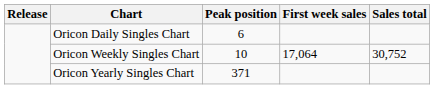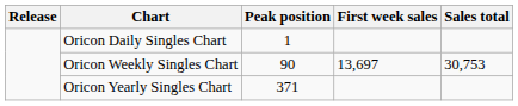 <table class="wikitable">
 <tr>
 <th>Release</th>
 <th>Chart</th>
 <th>Peak position</th>
 <th>First week sales</th>
 <th>Sales total</th>
 </tr>
 <tr>
 <td rowspan="3"></td>
 <td>Oricon Daily Singles Chart</td>
-<td align="center">6</td>
+<td align="center">1</td>
 <td></td>
 <td></td>
 </tr>
 <tr>
 <td>Oricon Weekly Singles Chart</td>
-<td align="center">10</td>
-<td>17,064</td>
-<td>30,752</td>
+<td align="center">90</td>
+<td>13,697</td>
+<td>30,753</td>
 </tr>
 <tr>
 <td>Oricon Yearly Singles Chart</td>
 <td align="center">371</td>
 <td></td>
 <td></td>
 </tr>
 </table>
